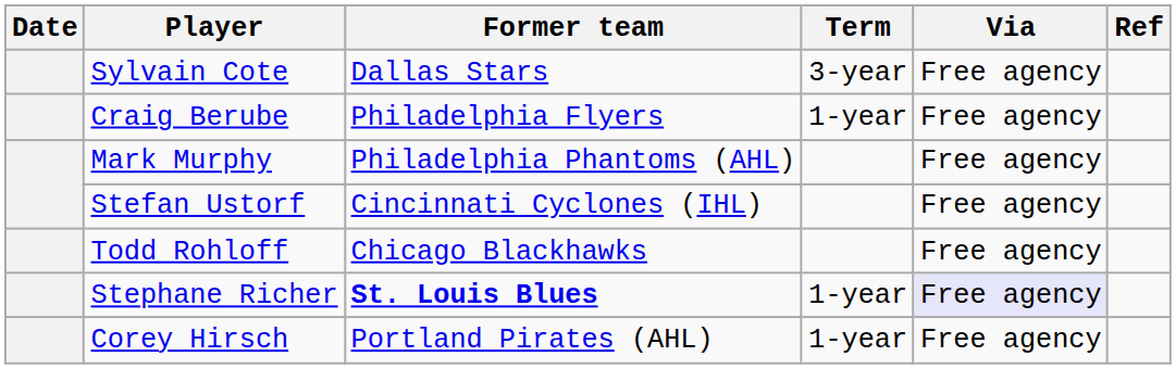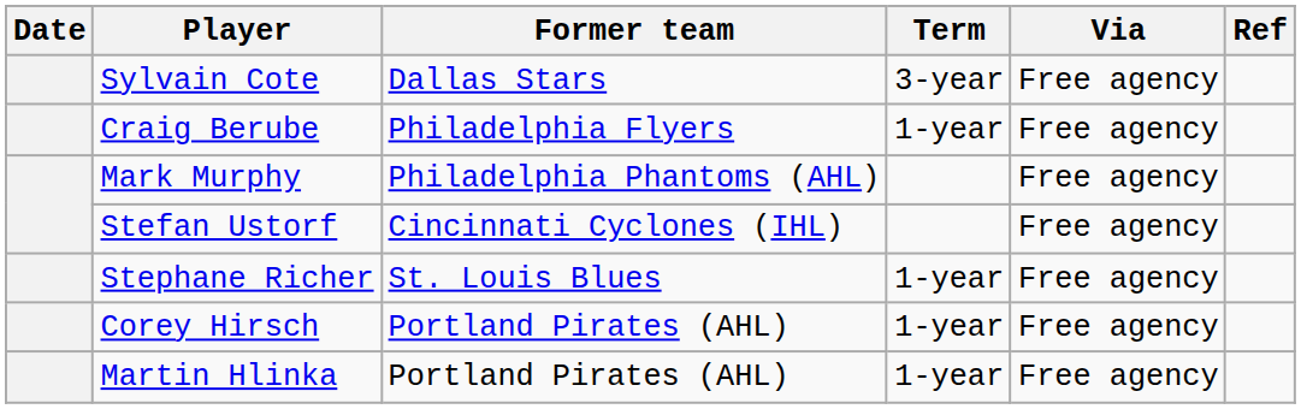 <table class="wikitable plainrowheaders">
 <tr style="background:#ddd; text-align:center;">
 <th>Date</th>
 <th>Player</th>
 <th>Former team</th>
 <th>Term</th>
 <th>Via</th>
 <th>Ref</th>
 </tr>
 <tr>
 <th scope="row"></th>
 <td><a href='#'>Sylvain Cote</a></td>
 <td><a href='#'>Dallas Stars</a></td>
 <td>3-year</td>
 <td>Free agency</td>
 <td></td>
 </tr>
 <tr>
 <th scope="row"></th>
 <td><a href='#'>Craig Berube</a></td>
 <td><a href='#'>Philadelphia Flyers</a></td>
 <td>1-year</td>
 <td>Free agency</td>
 <td></td>
 </tr>
 <tr>
 <th scope="row" rowspan=2></th>
 <td><a href='#'>Mark Murphy</a></td>
 <td><a href='#'>Philadelphia Phantoms</a> (<a href='#'>AHL</a>)</td>
 <td></td>
 <td>Free agency</td>
 <td></td>
 </tr>
 <tr>
 <td><a href='#'>Stefan Ustorf</a></td>
 <td><a href='#'>Cincinnati Cyclones</a> (<a href='#'>IHL</a>)</td>
 <td></td>
 <td>Free agency</td>
 <td></td>
 </tr>
 <tr>
 <th scope="row"></th>
-<td><a href='#'>Todd Rohloff</a></td>
-<td><a href='#'>Chicago Blackhawks</a></td>
-<td></td>
+<td><a href='#'>Stephane Richer</a></td>
+<td><a href='#'>St. Louis Blues</a></td>
+<td>1-year</td>
 <td>Free agency</td>
-<td></td>
-</tr>
-<tr>
-<th scope="row"></th>
-<td><a href='#'>Stephane Richer</a></td>
-<td><strong><a href='#'>St. Louis Blues</a></strong></td>
-<td>1-year</td>
-<td style="background: lavender;">Free agency</td>
 <td></td>
 </tr>
 <tr>
 <th scope="row"></th>
 <td><a href='#'>Corey Hirsch</a></td>
 <td><a href='#'>Portland Pirates</a> (AHL)</td>
 <td>1-year</td>
 <td>Free agency</td>
 <td></td>
 </tr>
+<tr>
+<th scope="row"></th>
+<td><a href='#'>Martin Hlinka</a></td>
+<td>Portland Pirates (AHL)</td>
+<td>1-year</td>
+<td>Free agency</td>
+<td></td>
+</tr>
 </table>
